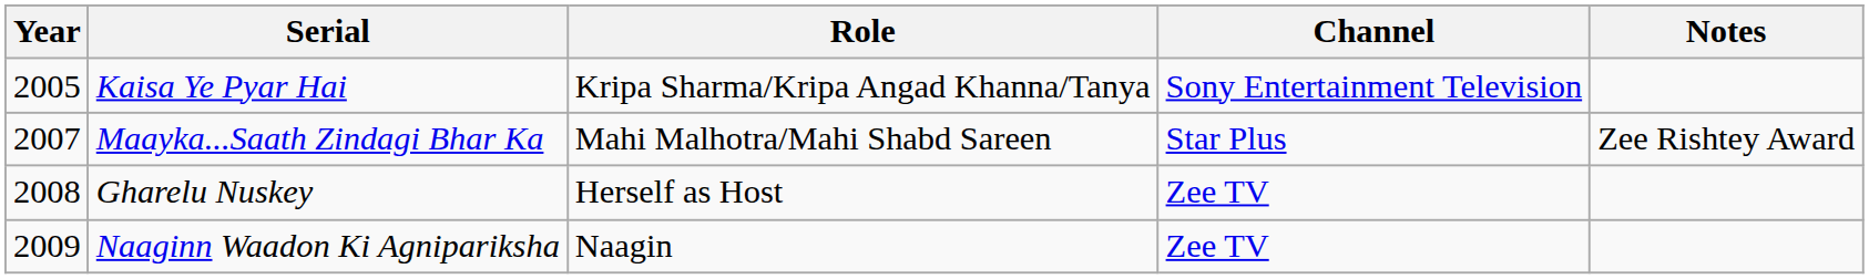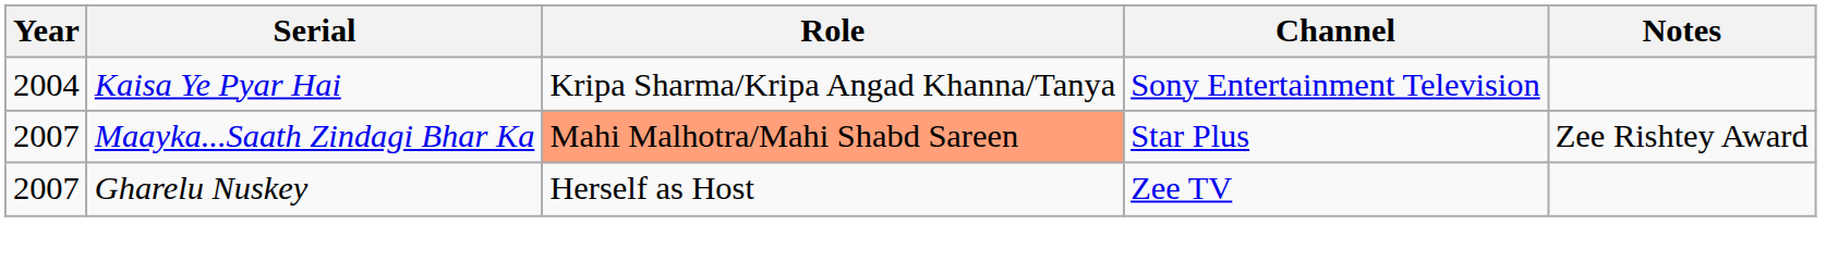 <table class="wikitable" text-align:center;">
 <tr>
 <th>Year</th>
 <th>Serial</th>
 <th>Role</th>
 <th>Channel</th>
 <th>Notes</th>
 </tr>
 <tr>
-<td>2005</td>
+<td>2004</td>
 <td><em><a href='#'>Kaisa Ye Pyar Hai</a></em></td>
 <td>Kripa Sharma/Kripa Angad Khanna/Tanya</td>
 <td><a href='#'>Sony Entertainment Television</a></td>
 <td></td>
 </tr>
 <tr>
 <td>2007</td>
 <td><em><a href='#'>Maayka...Saath Zindagi Bhar Ka</a></em></td>
-<td>Mahi Malhotra/Mahi Shabd Sareen</td>
+<td style="background: lightsalmon;">Mahi Malhotra/Mahi Shabd Sareen</td>
 <td><a href='#'>Star Plus</a></td>
 <td>Zee Rishtey Award</td>
 </tr>
 <tr>
-<td>2008</td>
+<td>2007</td>
 <td><em>Gharelu Nuskey</em></td>
 <td>Herself as Host</td>
 <td><a href='#'>Zee TV</a></td>
 <td></td>
 </tr>
-<tr>
-<td>2009</td>
-<td><em><a href='#'>Naaginn</a> Waadon Ki Agnipariksha</em></td>
-<td>Naagin</td>
-<td><a href='#'>Zee TV</a></td>
-<td></td>
-</tr>
 </table>
